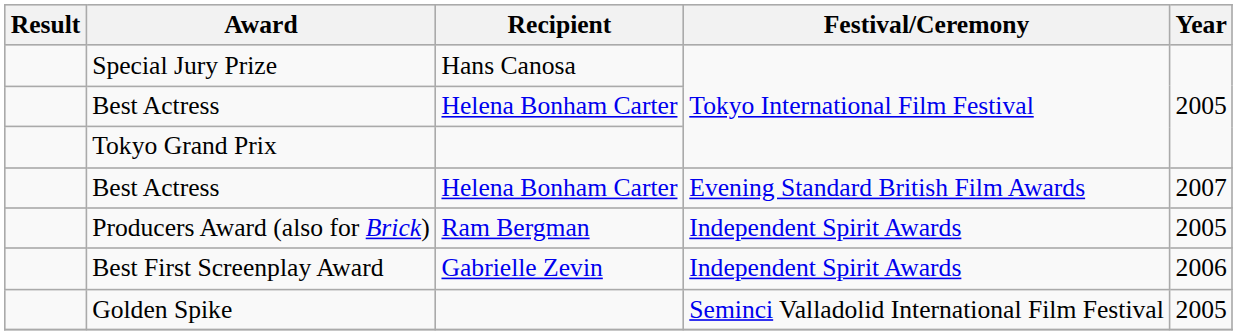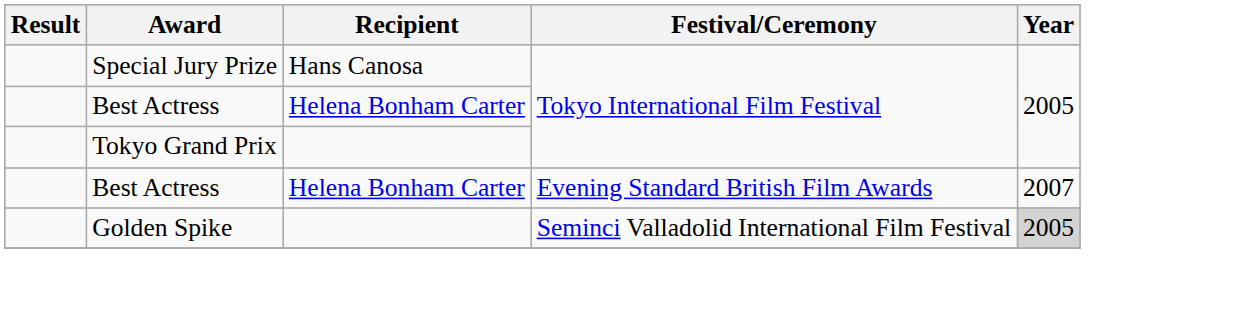 <table class="wikitable">
 <tr>
 <th>Result</th>
 <th>Award</th>
 <th>Recipient</th>
 <th>Festival/Ceremony</th>
 <th>Year</th>
 </tr>
 <tr>
 <td></td>
 <td>Special Jury Prize</td>
 <td>Hans Canosa</td>
 <td rowspan="3"><a href='#'>Tokyo International Film Festival</a></td>
 <td rowspan="3">2005</td>
 </tr>
 <tr>
 <td></td>
 <td>Best Actress</td>
 <td><a href='#'>Helena Bonham Carter</a></td>
 </tr>
 <tr>
 <td></td>
 <td>Tokyo Grand Prix</td>
 <td></td>
 </tr>
 <tr>
 <td></td>
 <td>Best Actress</td>
 <td><a href='#'>Helena Bonham Carter</a></td>
 <td><a href='#'>Evening Standard British Film Awards</a></td>
 <td>2007</td>
 </tr>
 <tr>
 <td></td>
-<td>Producers Award (also for <em><a href='#'>Brick</a></em>)</td>
-<td><a href='#'>Ram Bergman</a></td>
-<td><a href='#'>Independent Spirit Awards</a></td>
-<td>2005</td>
-</tr>
-<tr>
-<td></td>
-<td nowrap="nowrap">Best First Screenplay Award</td>
-<td><a href='#'>Gabrielle Zevin</a></td>
-<td><a href='#'>Independent Spirit Awards</a></td>
-<td>2006</td>
-</tr>
-<tr>
-<td></td>
 <td>Golden Spike</td>
 <td></td>
 <td><a href='#'>Seminci</a> Valladolid International Film Festival</td>
-<td>2005</td>
+<td style="background: lightgrey;">2005</td>
 </tr>
 <tr>
 </tr>
 </table>
